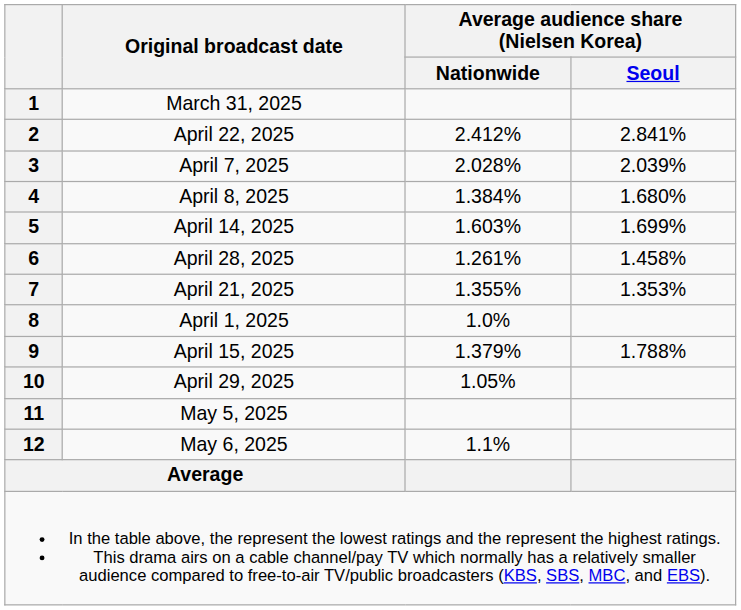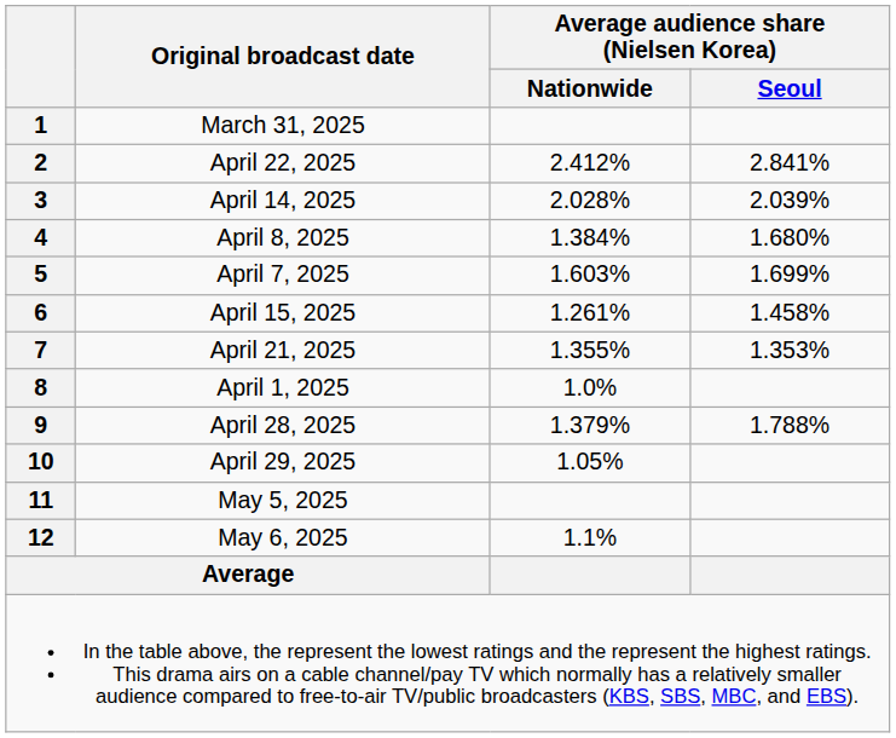 <table class="wikitable" style="margin-left:auto; margin-right:auto; width:600px; text-align:center">
 <tr>
 <th scope="col" rowspan="2"></th>
 <th scope="col" rowspan="2">Original broadcast date</th>
 <th scope="col" colspan="2">Average audience share<br>(Nielsen Korea)</th>
 </tr>
 <tr>
 <th scope="col" style="width:8em">Nationwide</th>
 <th scope="col" style="width:8em"><a href='#'>Seoul</a></th>
 </tr>
 <tr>
 <th scope="row">1</th>
 <td>March 31, 2025</td>
 <td><strong></strong> </td>
 <td><strong></strong> </td>
 </tr>
 <tr>
 <th scope="row">2</th>
 <td>April 22, 2025</td>
 <td>2.412% </td>
 <td>2.841% </td>
 </tr>
 <tr>
 <th scope="row">3</th>
-<td>April 7, 2025</td>
+<td>April 14, 2025</td>
 <td>2.028% </td>
 <td>2.039% </td>
 </tr>
 <tr>
 <th scope="row">4</th>
 <td>April 8, 2025</td>
 <td>1.384% </td>
 <td>1.680% </td>
 </tr>
 <tr>
 <th scope="row">5</th>
-<td>April 14, 2025</td>
+<td>April 7, 2025</td>
 <td>1.603% </td>
 <td>1.699% </td>
 </tr>
 <tr>
 <th scope="row">6</th>
-<td>April 28, 2025</td>
+<td>April 15, 2025</td>
 <td>1.261% </td>
 <td>1.458% </td>
 </tr>
 <tr>
 <th scope="row">7</th>
 <td>April 21, 2025</td>
 <td>1.355% </td>
 <td>1.353% </td>
 </tr>
 <tr>
 <th scope="row">8</th>
 <td>April 1, 2025</td>
 <td>1.0% </td>
 <td></td>
 </tr>
 <tr>
 <th scope="row">9</th>
-<td>April 15, 2025</td>
+<td>April 28, 2025</td>
 <td>1.379% </td>
 <td>1.788% </td>
 </tr>
 <tr>
 <th scope="row">10</th>
 <td>April 29, 2025</td>
 <td>1.05% </td>
 <td><strong></strong> </td>
 </tr>
 <tr>
 <th scope="row">11</th>
 <td>May 5, 2025</td>
 <td><strong></strong> </td>
 <td></td>
 </tr>
 <tr>
 <th scope="row">12</th>
 <td>May 6, 2025</td>
 <td>1.1% </td>
 <td></td>
 </tr>
 <tr>
 <th scope="col" colspan="2">Average</th>
 <th scope="col"></th>
 <th scope="col"></th>
 </tr>
 <tr>
 <td colspan="4" style="font-size:85%"><br><ul><li>In the table above, the <strong></strong> represent the lowest ratings and the <strong></strong> represent the highest ratings.</li><li>This drama airs on a cable channel/pay TV which normally has a relatively smaller audience compared to free-to-air TV/public broadcasters (<a href='#'>KBS</a>, <a href='#'>SBS</a>, <a href='#'>MBC</a>, and <a href='#'>EBS</a>).</li></ul></td>
 </tr>
 </table>
